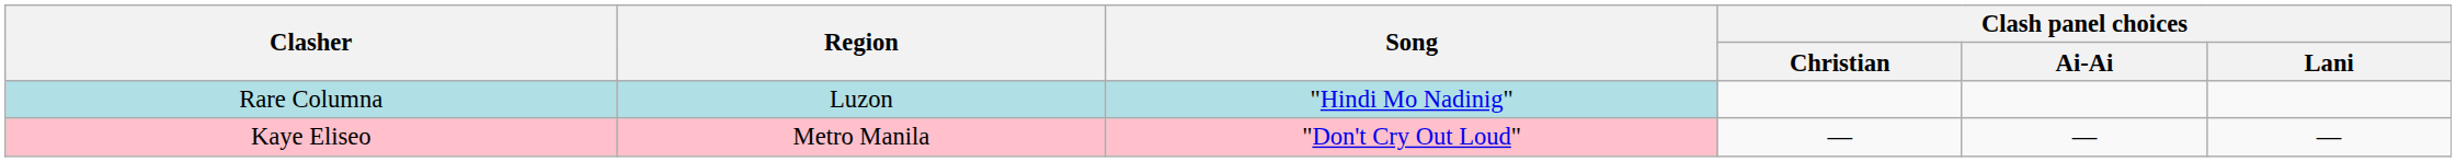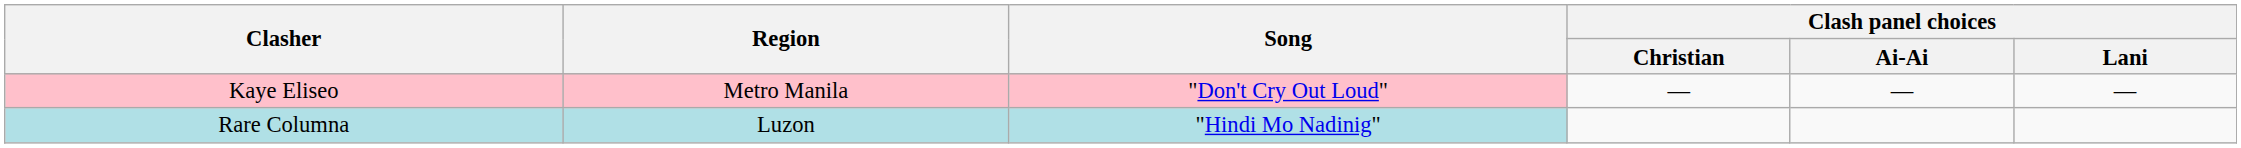 <table class="wikitable" style="text-align:center; line-height:17px; width:100%;">
 <tr>
 <th rowspan="2" width="25%">Clasher</th>
 <th rowspan="2">Region</th>
 <th rowspan="2" width="25%">Song</th>
 <th colspan="3" width="30%">Clash panel choices</th>
 </tr>
 <tr>
 <th width="10%">Christian</th>
 <th width="10%">Ai-Ai</th>
 <th width="10%">Lani</th>
 </tr>
 <tr>
+<td style="background:pink;">Kaye Eliseo</td>
+<td style="background:pink;">Metro Manila</td>
+<td style="background:pink;">"<a href='#'>Don't Cry Out Loud</a>"</td>
+<td>—</td>
+<td>—</td>
+<td>—</td>
+</tr>
+<tr>
 <td style="background:#b0e0e6;">Rare Columna</td>
 <td style="background:#b0e0e6;">Luzon</td>
 <td style="background:#b0e0e6;">"<a href='#'>Hindi Mo Nadinig</a>"</td>
 <td><strong></strong></td>
 <td><strong></strong></td>
 <td><strong></strong></td>
 </tr>
-<tr>
-<td style="background:pink;">Kaye Eliseo</td>
-<td style="background:pink;">Metro Manila</td>
-<td style="background:pink;">"<a href='#'>Don't Cry Out Loud</a>"</td>
-<td>—</td>
-<td>—</td>
-<td>—</td>
-</tr>
 </table>
